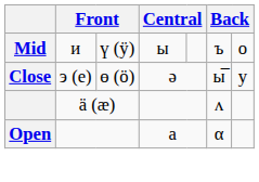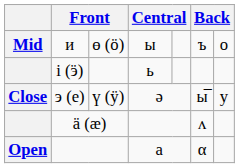 <table class="wikitable">
 <tr>
 <th></th>
 <th colspan=2><a href='#'>Front</a></th>
 <th colspan=2><a href='#'>Central</a></th>
 <th colspan=2><a href='#'>Back</a></th>
 </tr>
 <tr align=center>
 <th><a href='#'>Mid</a></th>
 <td>и</td>
-<td>ү (ӱ)</td>
+<td>ө (ӧ)</td>
 <td>ы</td>
 <td></td>
 <td>ъ</td>
 <td>о</td>
 </tr>
 <tr align=center>
+<th></th>
+<td>і (ӭ)</td>
+<td></td>
+<td>ь</td>
+<td></td>
+<td></td>
+<td></td>
+</tr>
+<tr align=center>
 <th><a href='#'>Close</a></th>
 <td>э (е)</td>
-<td>ө (ӧ)</td>
+<td>ү (ӱ)</td>
 <td colspan=2>ə</td>
 <td>ы̅</td>
 <td>у</td>
 </tr>
 <tr align=center>
 <th></th>
 <td colspan=2>ӓ (ӕ)</td>
 <td colspan=2></td>
 <td>ʌ</td>
 <td></td>
 </tr>
 <tr align=center>
 <th><a href='#'>Open</a></th>
 <td colspan=2></td>
 <td colspan=2>а</td>
 <td>α</td>
 <td></td>
 </tr>
 </table>
